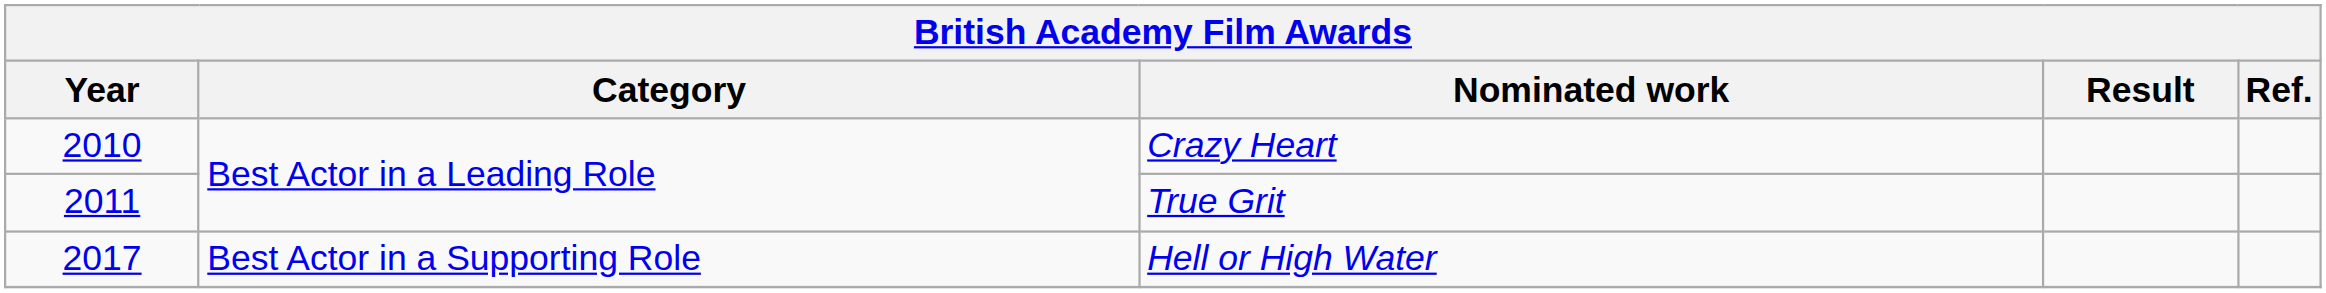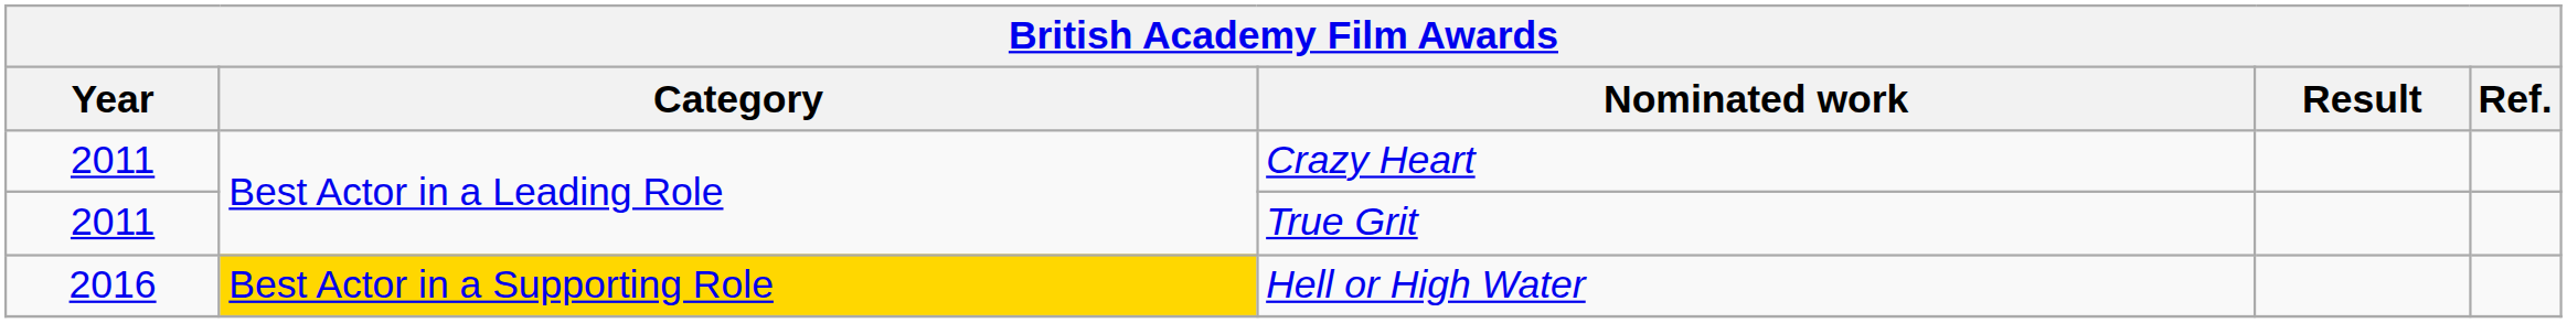 <table class=wikitable>
 <tr>
 <th colspan=5><a href='#'>British Academy Film Awards</a></th>
 </tr>
 <tr>
 <th scope="col" style="width:5em;">Year</th>
 <th scope="col" style="width:26em;">Category</th>
 <th scope="col" style="width:25em;">Nominated work</th>
 <th scope="col" style="width:5em;">Result</th>
 <th>Ref.</th>
 </tr>
 <tr>
-<td style="text-align:center;"><a href='#'>2010</a></td>
+<td style="text-align:center;"><a href='#'>2011</a></td>
 <td rowspan=2><a href='#'>Best Actor in a Leading Role</a></td>
 <td><em><a href='#'>Crazy Heart</a></em></td>
 <td></td>
 <td></td>
 </tr>
 <tr>
 <td style="text-align:center;"><a href='#'>2011</a></td>
 <td><em><a href='#'>True Grit</a></em></td>
 <td></td>
 <td></td>
 </tr>
 <tr>
-<td style="text-align:center;"><a href='#'>2017</a></td>
-<td><a href='#'>Best Actor in a Supporting Role</a></td>
+<td style="text-align:center;"><a href='#'>2016</a></td>
+<td style="background: gold;"><a href='#'>Best Actor in a Supporting Role</a></td>
 <td><em><a href='#'>Hell or High Water</a></em></td>
 <td></td>
 <td></td>
 </tr>
 <tr>
 </tr>
 </table>
